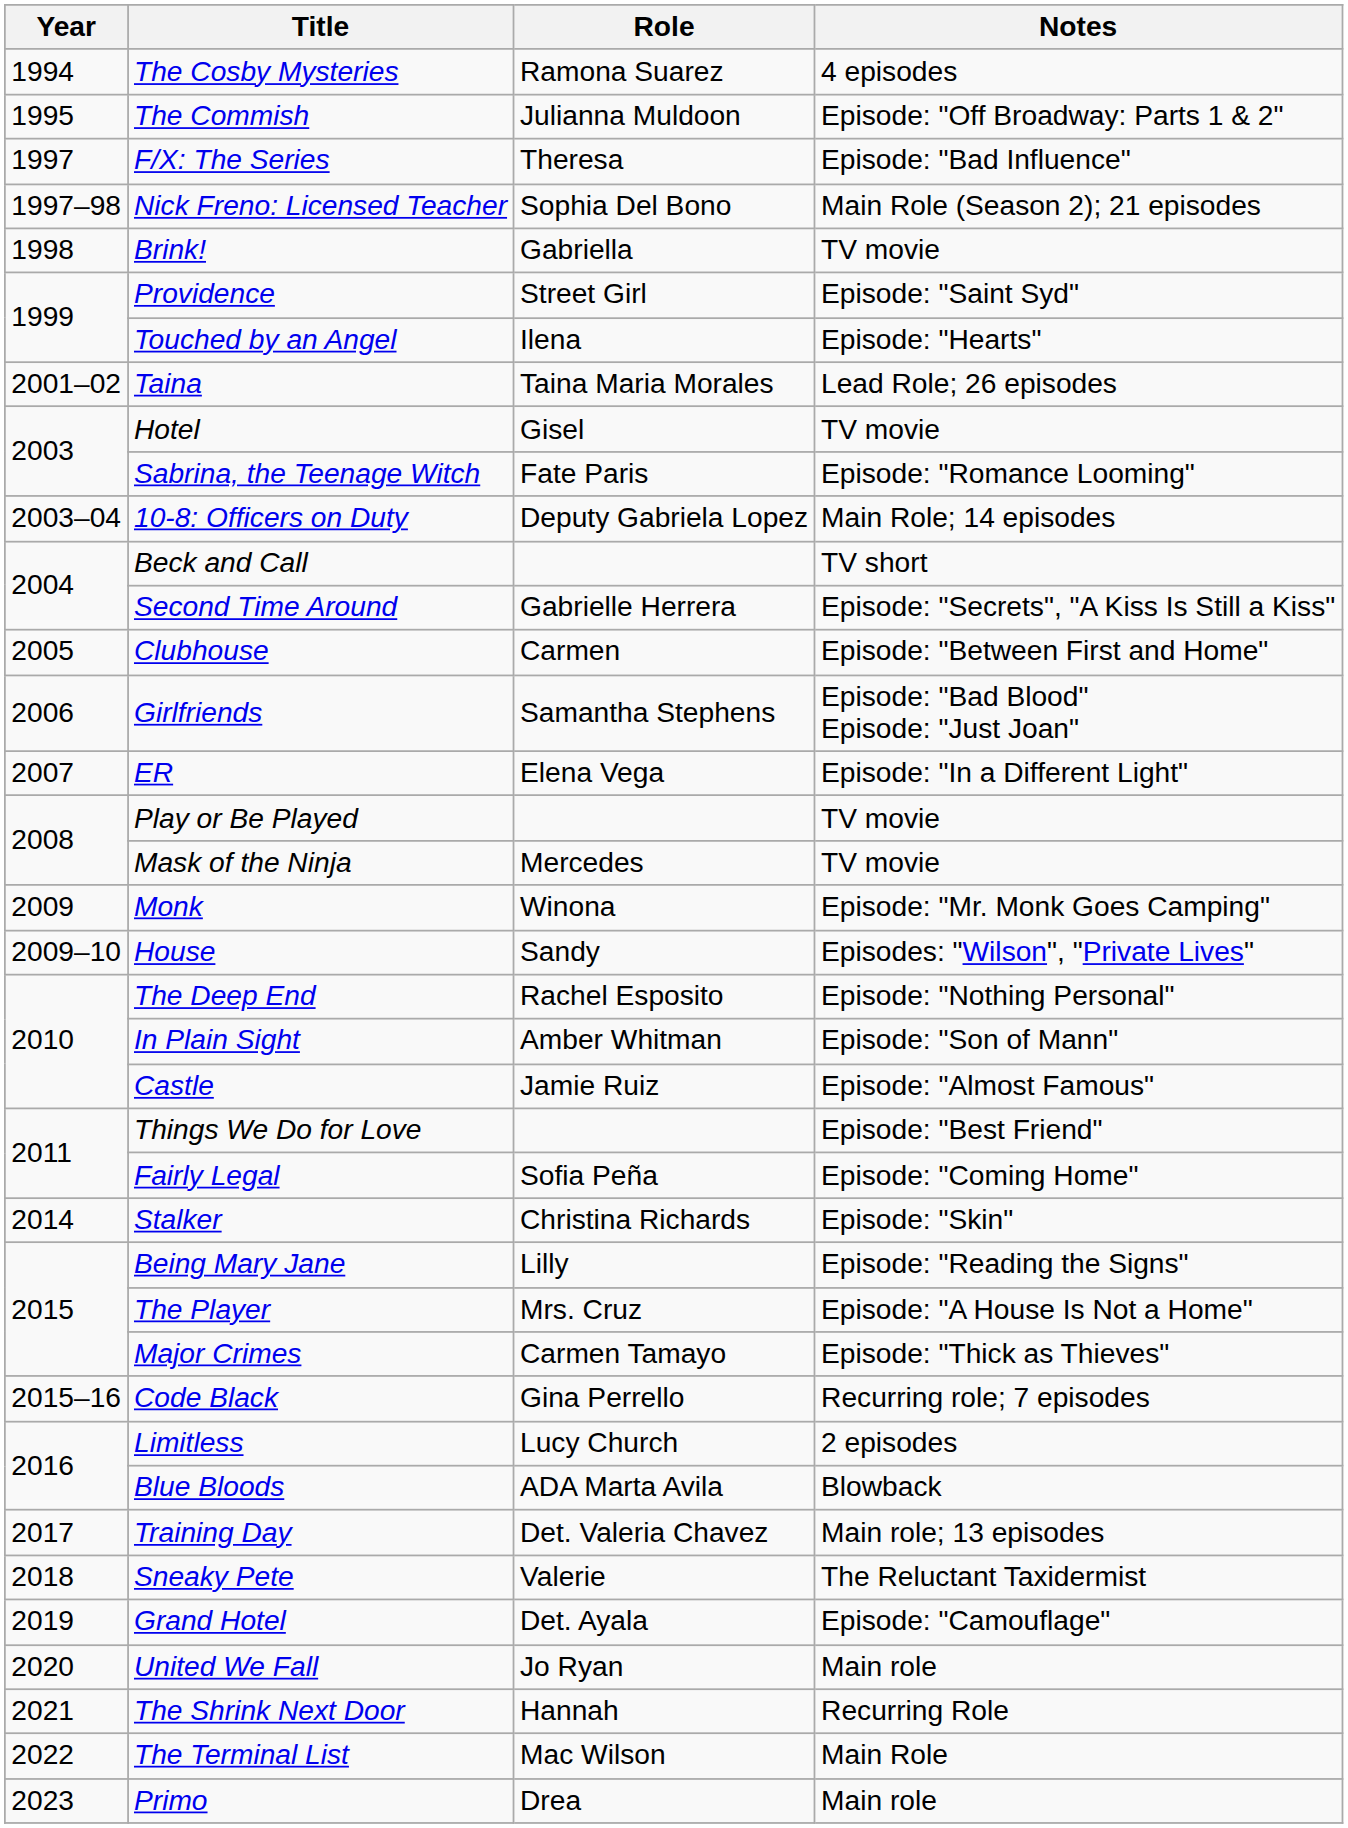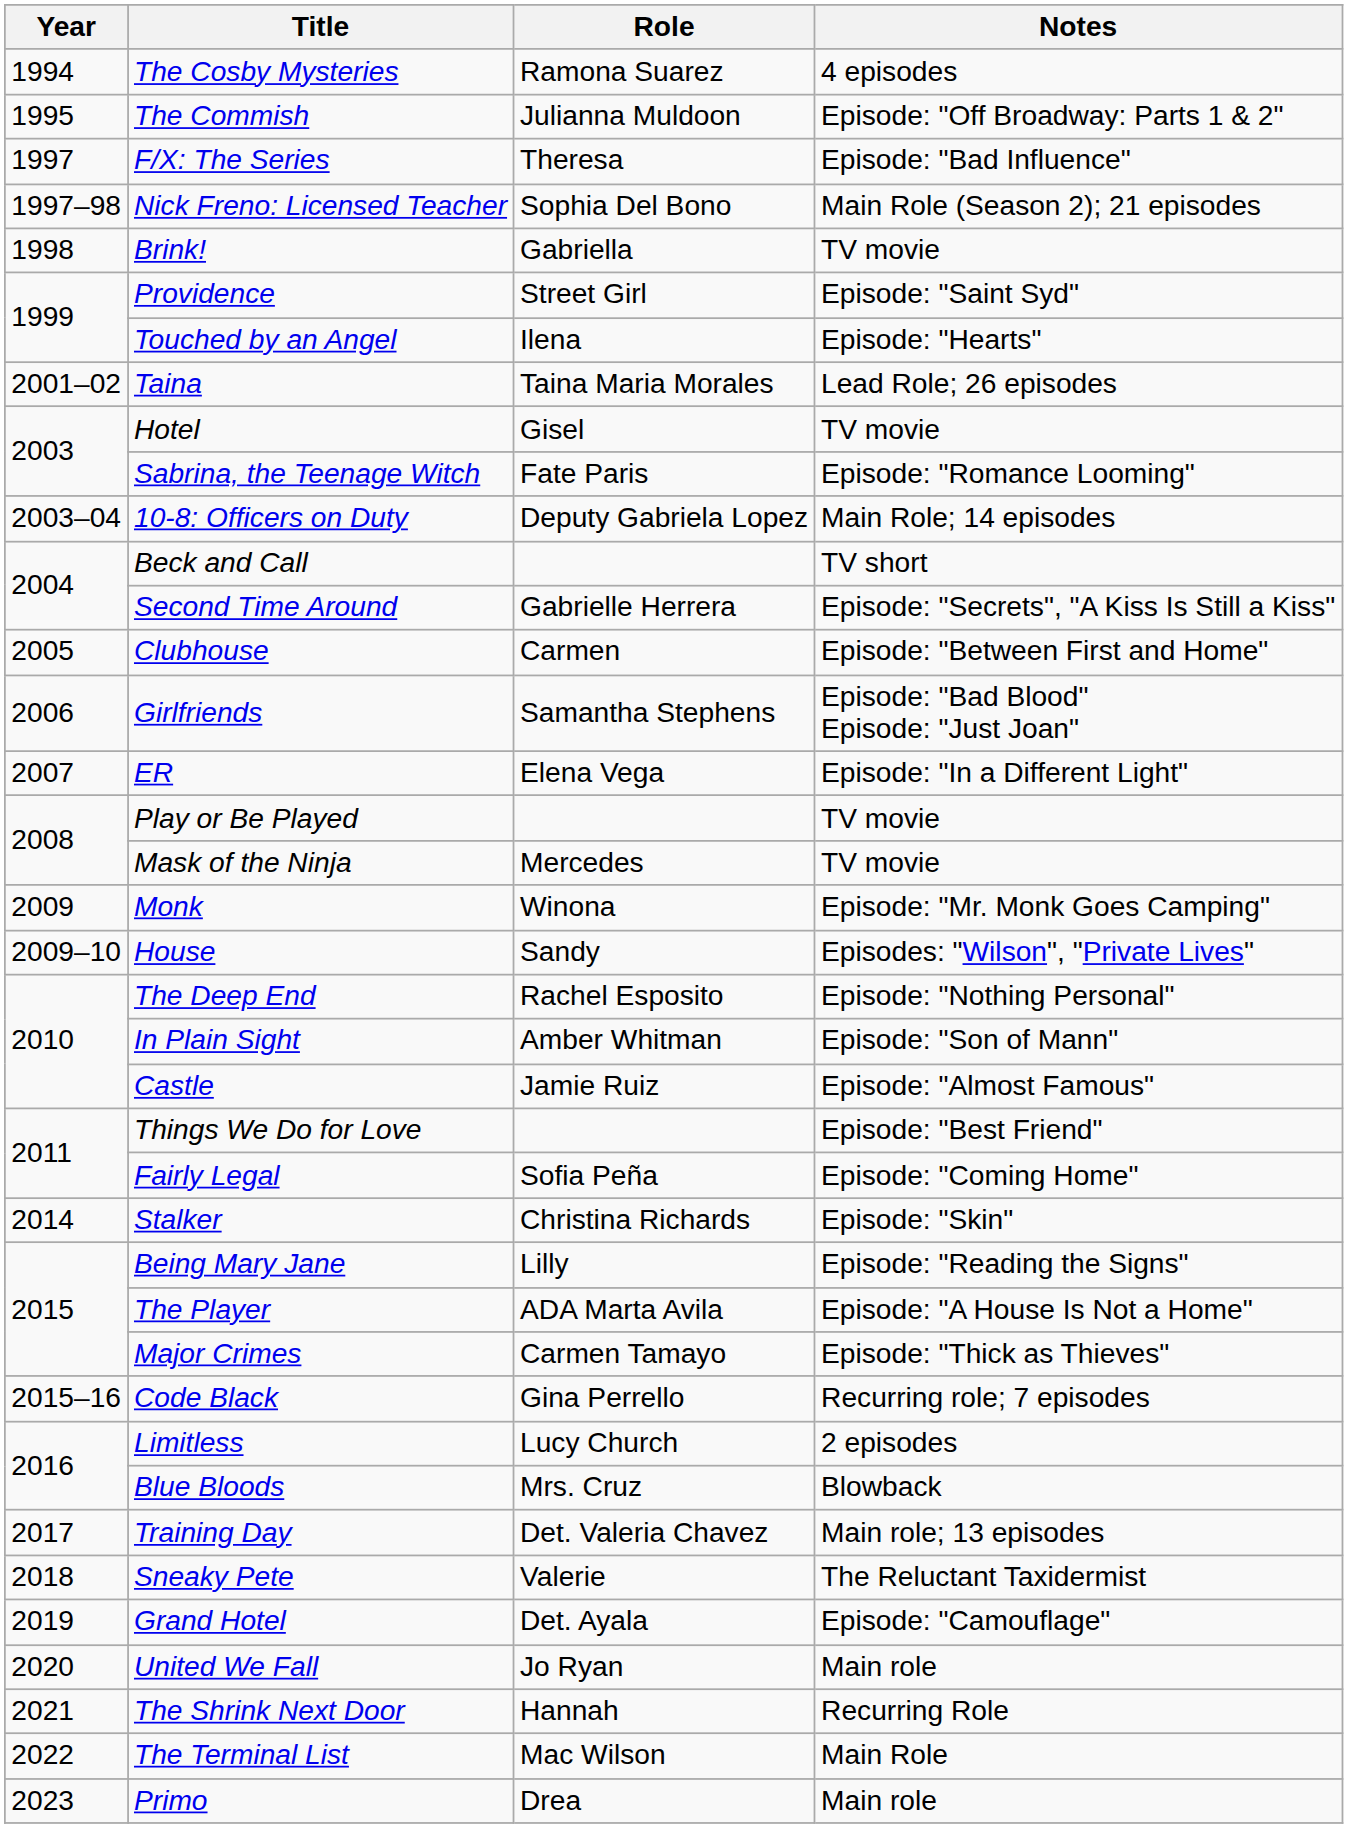 <table class="wikitable sortable">
 <tr>
 <th>Year</th>
 <th>Title</th>
 <th>Role</th>
 <th class="unsortable">Notes</th>
 </tr>
 <tr>
 <td>1994</td>
 <td><em><a href='#'>The Cosby Mysteries</a></em></td>
 <td>Ramona Suarez</td>
 <td>4 episodes</td>
 </tr>
 <tr>
 <td>1995</td>
 <td><em><a href='#'>The Commish</a></em></td>
 <td>Julianna Muldoon</td>
 <td>Episode: "Off Broadway: Parts 1 & 2"</td>
 </tr>
 <tr>
 <td>1997</td>
 <td><em><a href='#'>F/X: The Series</a></em></td>
 <td>Theresa</td>
 <td>Episode: "Bad Influence"</td>
 </tr>
 <tr>
 <td>1997–98</td>
 <td><em><a href='#'>Nick Freno: Licensed Teacher</a></em></td>
 <td>Sophia Del Bono</td>
 <td>Main Role (Season 2); 21 episodes</td>
 </tr>
 <tr>
 <td>1998</td>
 <td><em><a href='#'>Brink!</a></em></td>
 <td>Gabriella</td>
 <td>TV movie</td>
 </tr>
 <tr>
 <td rowspan=2>1999</td>
 <td><em><a href='#'>Providence</a></em></td>
 <td>Street Girl</td>
 <td>Episode: "Saint Syd"</td>
 </tr>
 <tr>
 <td><em><a href='#'>Touched by an Angel</a></em></td>
 <td>Ilena</td>
 <td>Episode: "Hearts"</td>
 </tr>
 <tr>
 <td>2001–02</td>
 <td><em><a href='#'>Taina</a></em></td>
 <td>Taina Maria Morales</td>
 <td>Lead Role; 26 episodes</td>
 </tr>
 <tr>
 <td rowspan=2>2003</td>
 <td><em>Hotel</em></td>
 <td>Gisel</td>
 <td>TV movie</td>
 </tr>
 <tr>
 <td><em><a href='#'>Sabrina, the Teenage Witch</a></em></td>
 <td>Fate Paris</td>
 <td>Episode: "Romance Looming"</td>
 </tr>
 <tr>
 <td>2003–04</td>
 <td><em><a href='#'>10-8: Officers on Duty</a></em></td>
 <td>Deputy Gabriela Lopez</td>
 <td>Main Role; 14 episodes</td>
 </tr>
 <tr>
 <td rowspan=2>2004</td>
 <td><em>Beck and Call</em></td>
 <td></td>
 <td>TV short</td>
 </tr>
 <tr>
 <td><em><a href='#'>Second Time Around</a></em></td>
 <td>Gabrielle Herrera</td>
 <td>Episode: "Secrets", "A Kiss Is Still a Kiss"</td>
 </tr>
 <tr>
 <td>2005</td>
 <td><em><a href='#'>Clubhouse</a></em></td>
 <td>Carmen</td>
 <td>Episode: "Between First and Home"</td>
 </tr>
 <tr>
 <td>2006</td>
 <td><em><a href='#'>Girlfriends</a></em></td>
 <td>Samantha Stephens</td>
 <td>Episode: "Bad Blood"<br>Episode: "Just Joan"</td>
 </tr>
 <tr>
 <td>2007</td>
 <td><em><a href='#'>ER</a></em></td>
 <td>Elena Vega</td>
 <td>Episode: "In a Different Light"</td>
 </tr>
 <tr>
 <td rowspan=2>2008</td>
 <td><em>Play or Be Played</em></td>
 <td></td>
 <td>TV movie</td>
 </tr>
 <tr>
 <td><em>Mask of the Ninja</em></td>
 <td>Mercedes</td>
 <td>TV movie</td>
 </tr>
 <tr>
 <td>2009</td>
 <td><em><a href='#'>Monk</a></em></td>
 <td>Winona</td>
 <td>Episode: "Mr. Monk Goes Camping"</td>
 </tr>
 <tr>
 <td>2009–10</td>
 <td><em><a href='#'>House</a></em></td>
 <td>Sandy</td>
 <td>Episodes: "<a href='#'>Wilson</a>", "<a href='#'>Private Lives</a>"</td>
 </tr>
 <tr>
 <td rowspan=3>2010</td>
 <td><em><a href='#'>The Deep End</a></em></td>
 <td>Rachel Esposito</td>
 <td>Episode: "Nothing Personal"</td>
 </tr>
 <tr>
 <td><em><a href='#'>In Plain Sight</a></em></td>
 <td>Amber Whitman</td>
 <td>Episode: "Son of Mann"</td>
 </tr>
 <tr>
 <td><em><a href='#'>Castle</a></em></td>
 <td>Jamie Ruiz</td>
 <td>Episode: "Almost Famous"</td>
 </tr>
 <tr>
 <td rowspan=2>2011</td>
 <td><em>Things We Do for Love</em></td>
 <td></td>
 <td>Episode: "Best Friend"</td>
 </tr>
 <tr>
 <td><em><a href='#'>Fairly Legal</a></em></td>
 <td>Sofia Peña</td>
 <td>Episode: "Coming Home"</td>
 </tr>
 <tr>
 <td>2014</td>
 <td><em><a href='#'>Stalker</a> </em></td>
 <td>Christina Richards</td>
 <td>Episode: "Skin"</td>
 </tr>
 <tr>
 <td rowspan=3>2015</td>
 <td><em><a href='#'>Being Mary Jane</a></em></td>
 <td>Lilly</td>
 <td>Episode: "Reading the Signs"</td>
 </tr>
 <tr>
 <td><em><a href='#'>The Player</a></em></td>
-<td>Mrs. Cruz</td>
+<td>ADA Marta Avila</td>
 <td>Episode: "A House Is Not a Home"</td>
 </tr>
 <tr>
 <td><em><a href='#'>Major Crimes</a></em></td>
 <td>Carmen Tamayo</td>
 <td>Episode: "Thick as Thieves"</td>
 </tr>
 <tr>
 <td>2015–16</td>
 <td><em><a href='#'>Code Black</a></em></td>
 <td>Gina Perrello</td>
 <td>Recurring role; 7 episodes</td>
 </tr>
 <tr>
 <td rowspan=2>2016</td>
 <td><em><a href='#'>Limitless</a></em></td>
 <td>Lucy Church</td>
 <td>2 episodes</td>
 </tr>
 <tr>
 <td><em><a href='#'>Blue Bloods</a></em></td>
-<td>ADA Marta Avila</td>
+<td>Mrs. Cruz</td>
 <td>Blowback</td>
 </tr>
 <tr>
 <td>2017</td>
 <td><em><a href='#'>Training Day</a></em></td>
 <td>Det. Valeria Chavez</td>
 <td>Main role; 13 episodes</td>
 </tr>
 <tr>
 <td>2018</td>
 <td><em><a href='#'>Sneaky Pete</a></em></td>
 <td>Valerie</td>
 <td>The Reluctant Taxidermist</td>
 </tr>
 <tr>
 <td>2019</td>
 <td><em><a href='#'>Grand Hotel</a></em></td>
 <td>Det. Ayala</td>
 <td>Episode: "Camouflage"</td>
 </tr>
 <tr>
 <td>2020</td>
 <td><em><a href='#'>United We Fall</a></em></td>
 <td>Jo Ryan</td>
 <td>Main role</td>
 </tr>
 <tr>
 <td>2021</td>
 <td><em><a href='#'>The Shrink Next Door</a></em></td>
 <td>Hannah</td>
 <td>Recurring Role</td>
 </tr>
 <tr>
 <td>2022</td>
 <td><em><a href='#'>The Terminal List</a></em></td>
 <td>Mac Wilson</td>
 <td>Main Role</td>
 </tr>
 <tr>
 <td>2023</td>
 <td><em><a href='#'>Primo</a></em></td>
 <td>Drea</td>
 <td>Main role</td>
 </tr>
 </table>
